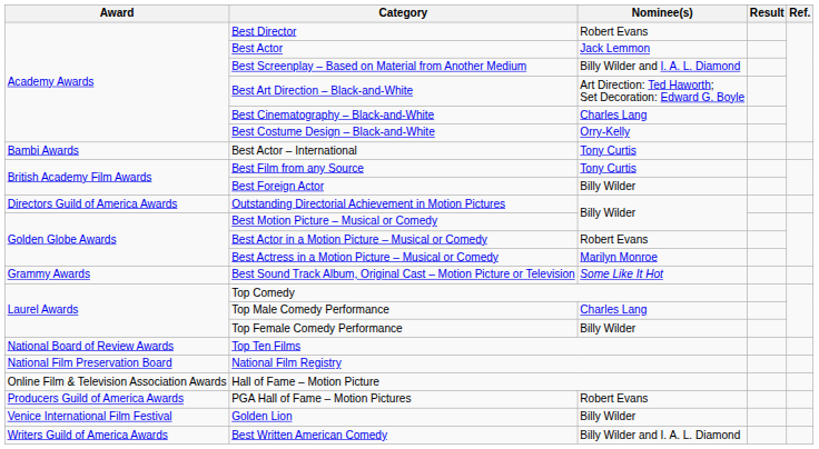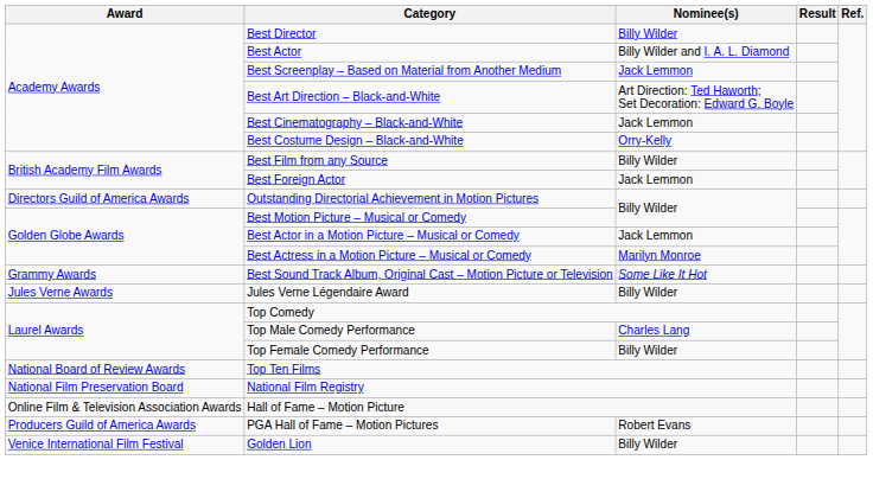 <table class="wikitable plainrowheaders">
 <tr>
 <th>Award</th>
 <th>Category</th>
 <th>Nominee(s)</th>
 <th>Result</th>
 <th>Ref.</th>
 </tr>
 <tr>
 <td rowspan="6"><a href='#'>Academy Awards</a></td>
 <td><a href='#'>Best Director</a></td>
-<td>Robert Evans</td>
+<td><a href='#'>Billy Wilder</a></td>
 <td></td>
 <td align="center" rowspan="6"></td>
 </tr>
 <tr>
 <td><a href='#'>Best Actor</a></td>
-<td><a href='#'>Jack Lemmon</a></td>
+<td>Billy Wilder and <a href='#'>I. A. L. Diamond</a></td>
 <td></td>
 </tr>
 <tr>
 <td><a href='#'>Best Screenplay – Based on Material from Another Medium</a></td>
-<td>Billy Wilder and <a href='#'>I. A. L. Diamond</a></td>
+<td><a href='#'>Jack Lemmon</a></td>
 <td></td>
 </tr>
 <tr>
 <td><a href='#'>Best Art Direction – Black-and-White</a></td>
 <td>Art Direction: <a href='#'>Ted Haworth</a>; <br> Set Decoration: <a href='#'>Edward G. Boyle</a></td>
 <td></td>
 </tr>
 <tr>
 <td><a href='#'>Best Cinematography – Black-and-White</a></td>
-<td><a href='#'>Charles Lang</a></td>
+<td>Jack Lemmon</td>
 <td></td>
 </tr>
 <tr>
 <td><a href='#'>Best Costume Design – Black-and-White</a></td>
 <td><a href='#'>Orry-Kelly</a></td>
 <td></td>
 </tr>
 <tr>
-<td><a href='#'>Bambi Awards</a></td>
-<td>Best Actor – International</td>
-<td><a href='#'>Tony Curtis</a></td>
-<td></td>
-<td align="center"></td>
-</tr>
-<tr>
 <td rowspan="2"><a href='#'>British Academy Film Awards</a></td>
 <td><a href='#'>Best Film from any Source</a></td>
-<td><a href='#'>Tony Curtis</a></td>
+<td>Billy Wilder</td>
 <td></td>
 <td align="center" rowspan="2"></td>
 </tr>
 <tr>
 <td><a href='#'>Best Foreign Actor</a></td>
-<td>Billy Wilder</td>
+<td>Jack Lemmon</td>
 <td></td>
 </tr>
 <tr>
 <td><a href='#'>Directors Guild of America Awards</a></td>
 <td><a href='#'>Outstanding Directorial Achievement in Motion Pictures</a></td>
 <td rowspan="2">Billy Wilder</td>
 <td></td>
 <td align="center"></td>
 </tr>
 <tr>
 <td rowspan="3"><a href='#'>Golden Globe Awards</a></td>
 <td colspan="2"><a href='#'>Best Motion Picture – Musical or Comedy</a></td>
 <td></td>
 <td align="center" rowspan="3"></td>
 </tr>
 <tr>
 <td><a href='#'>Best Actor in a Motion Picture – Musical or Comedy</a></td>
-<td>Robert Evans</td>
+<td>Jack Lemmon</td>
 <td></td>
 </tr>
 <tr>
 <td><a href='#'>Best Actress in a Motion Picture – Musical or Comedy</a></td>
 <td><a href='#'>Marilyn Monroe</a></td>
 <td></td>
 </tr>
 <tr>
 <td><a href='#'>Grammy Awards</a></td>
 <td><a href='#'>Best Sound Track Album, Original Cast – Motion Picture or Television</a></td>
 <td><em><a href='#'>Some Like It Hot</a></em></td>
+<td></td>
+<td align="center"></td>
+</tr>
+<tr>
+<td><a href='#'>Jules Verne Awards</a></td>
+<td>Jules Verne Légendaire Award</td>
+<td>Billy Wilder</td>
 <td></td>
 <td align="center"></td>
 </tr>
 <tr>
 <td rowspan="3"><a href='#'>Laurel Awards</a></td>
 <td colspan="2">Top Comedy</td>
 <td></td>
 <td align="center" rowspan="3"></td>
 </tr>
 <tr>
 <td>Top Male Comedy Performance</td>
 <td><a href='#'>Charles Lang</a></td>
 <td></td>
 </tr>
 <tr>
 <td>Top Female Comedy Performance</td>
 <td>Billy Wilder</td>
 <td></td>
 </tr>
 <tr>
 <td><a href='#'>National Board of Review Awards</a></td>
 <td colspan="2"><a href='#'>Top Ten Films</a></td>
 <td></td>
 <td align="center"></td>
 </tr>
 <tr>
 <td><a href='#'>National Film Preservation Board</a></td>
 <td colspan="2"><a href='#'>National Film Registry</a></td>
 <td></td>
 <td align="center"></td>
 </tr>
 <tr>
 <td>Online Film & Television Association Awards</td>
 <td colspan="2">Hall of Fame – Motion Picture</td>
 <td></td>
 <td align="center"></td>
 </tr>
 <tr>
 <td><a href='#'>Producers Guild of America Awards</a></td>
 <td>PGA Hall of Fame – Motion Pictures</td>
 <td>Robert Evans</td>
 <td></td>
 <td align="center"></td>
 </tr>
 <tr>
 <td><a href='#'>Venice International Film Festival</a></td>
 <td><a href='#'>Golden Lion</a></td>
 <td>Billy Wilder</td>
 <td></td>
 <td align="center"></td>
 </tr>
-<tr>
-<td><a href='#'>Writers Guild of America Awards</a></td>
-<td><a href='#'>Best Written American Comedy</a></td>
-<td>Billy Wilder and I. A. L. Diamond</td>
-<td></td>
-<td align="center"></td>
-</tr>
 </table>
